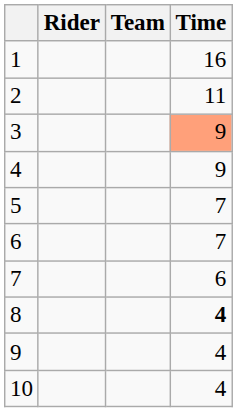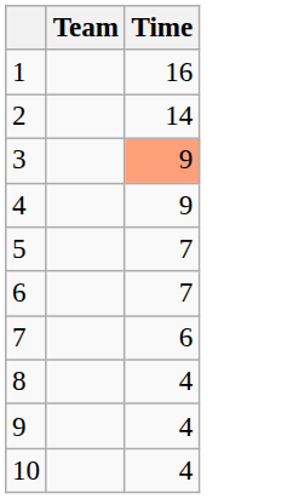 <table class="wikitable">
 <tr>
 <th></th>
-<th>Rider</th>
 <th>Team</th>
 <th>Time</th>
 </tr>
 <tr>
 <td>1</td>
-<td> </td>
 <td></td>
 <td align="right">16</td>
 </tr>
 <tr>
 <td>2</td>
 <td></td>
-<td></td>
-<td align="right">11</td>
+<td align="right">14</td>
 </tr>
 <tr>
 <td>3</td>
-<td> </td>
 <td></td>
 <td align="right" style="background: lightsalmon;">9</td>
 </tr>
 <tr>
 <td>4</td>
 <td></td>
-<td></td>
 <td align="right">9</td>
 </tr>
 <tr>
 <td>5</td>
-<td></td>
 <td></td>
 <td align="right">7</td>
 </tr>
 <tr>
 <td>6</td>
 <td></td>
-<td></td>
 <td align="right">7</td>
 </tr>
 <tr>
 <td>7</td>
-<td></td>
 <td></td>
 <td align="right">6</td>
 </tr>
 <tr>
 <td>8</td>
 <td></td>
-<td></td>
-<td align="right"><strong>4</strong></td>
+<td align="right">4</td>
 </tr>
 <tr>
 <td>9</td>
-<td></td>
 <td></td>
 <td align="right">4</td>
 </tr>
 <tr>
 <td>10</td>
 <td></td>
-<td></td>
 <td align="right">4</td>
 </tr>
 </table>
